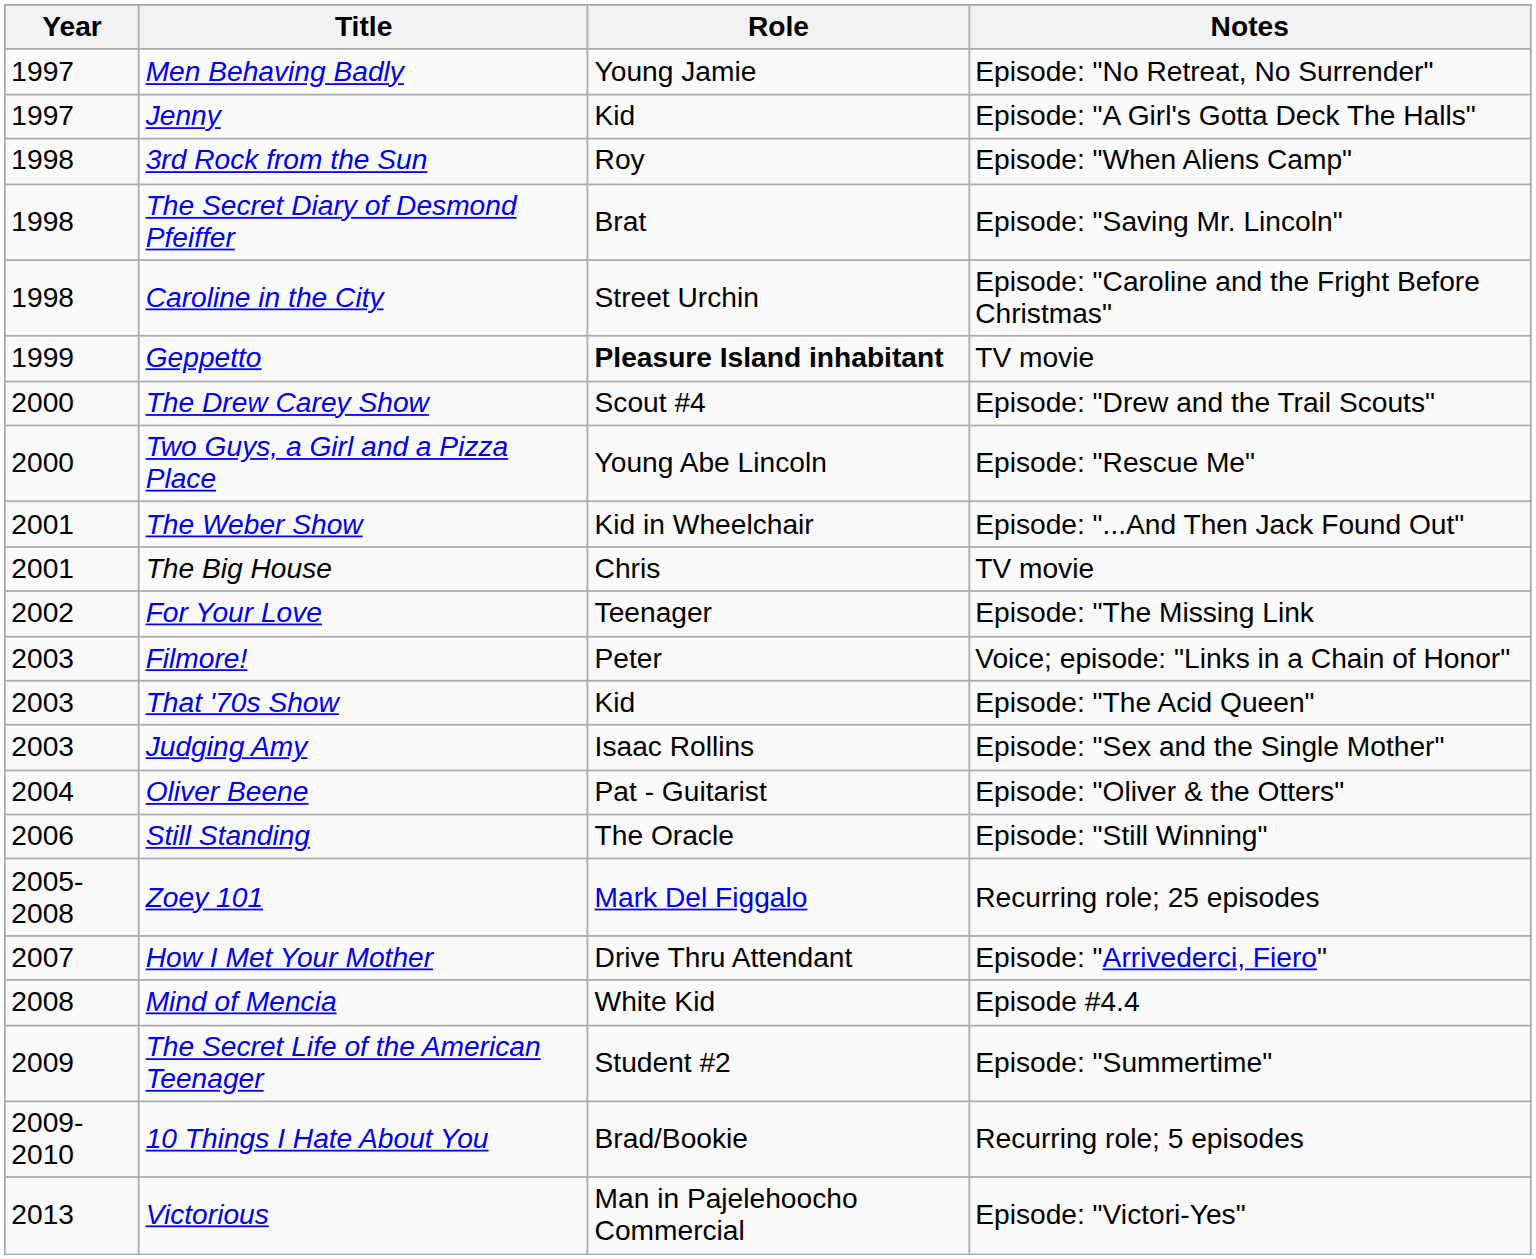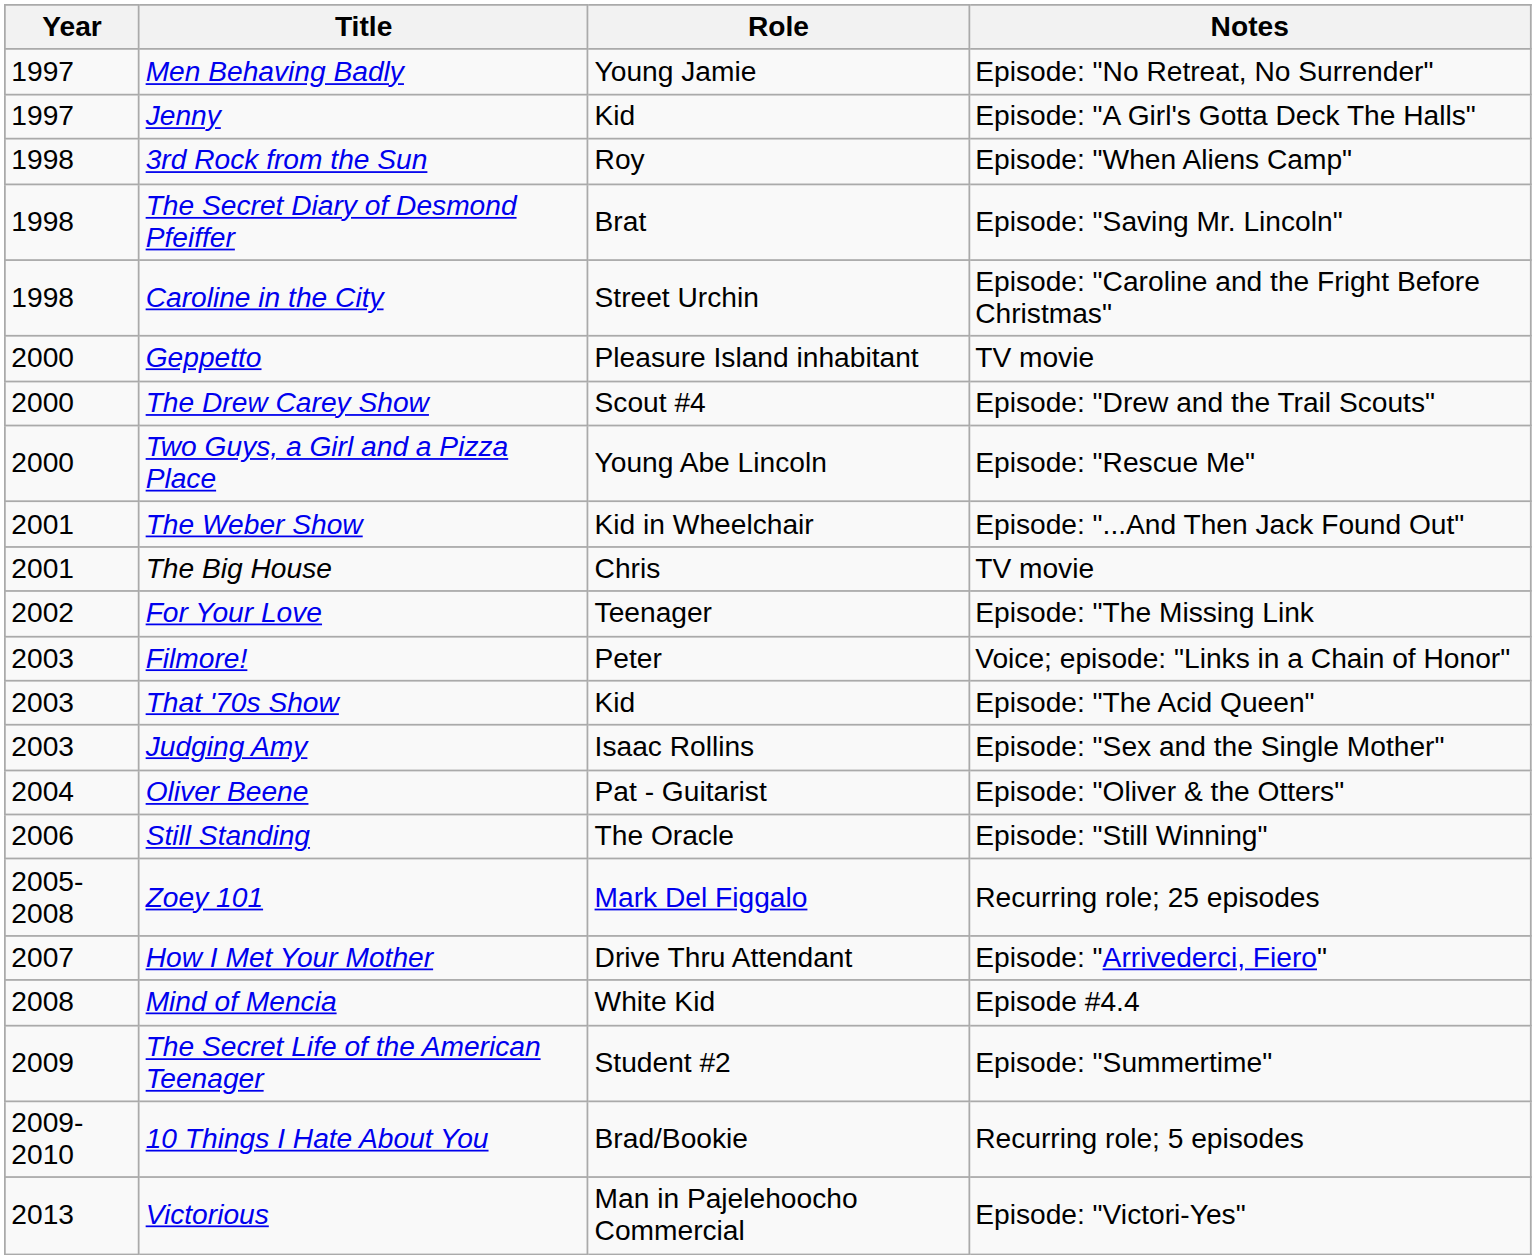 <table class="wikitable">
 <tr>
 <th>Year</th>
 <th>Title</th>
 <th>Role</th>
 <th>Notes</th>
 </tr>
 <tr>
 <td>1997</td>
 <td><em><a href='#'>Men Behaving Badly</a></em></td>
 <td>Young Jamie</td>
 <td>Episode: "No Retreat, No Surrender"</td>
 </tr>
 <tr>
 <td>1997</td>
 <td><em><a href='#'>Jenny</a></em></td>
 <td>Kid</td>
 <td>Episode: "A Girl's Gotta Deck The Halls"</td>
 </tr>
 <tr>
 <td>1998</td>
 <td><em><a href='#'>3rd Rock from the Sun</a></em></td>
 <td>Roy</td>
 <td>Episode: "When Aliens Camp"</td>
 </tr>
 <tr>
 <td>1998</td>
 <td><em><a href='#'>The Secret Diary of Desmond Pfeiffer</a></em></td>
 <td>Brat</td>
 <td>Episode: "Saving Mr. Lincoln"</td>
 </tr>
 <tr>
 <td>1998</td>
 <td><em><a href='#'>Caroline in the City</a></em></td>
 <td>Street Urchin</td>
 <td>Episode: "Caroline and the Fright Before Christmas"</td>
 </tr>
 <tr>
-<td>1999</td>
+<td>2000</td>
 <td><em><a href='#'>Geppetto</a></em></td>
-<td><strong>Pleasure Island inhabitant</strong></td>
+<td>Pleasure Island inhabitant</td>
 <td>TV movie</td>
 </tr>
 <tr>
 <td>2000</td>
 <td><em><a href='#'>The Drew Carey Show</a></em></td>
 <td>Scout #4</td>
 <td>Episode: "Drew and the Trail Scouts"</td>
 </tr>
 <tr>
 <td>2000</td>
 <td><em><a href='#'>Two Guys, a Girl and a Pizza Place</a></em></td>
 <td>Young Abe Lincoln</td>
 <td>Episode: "Rescue Me"</td>
 </tr>
 <tr>
 <td>2001</td>
 <td><em><a href='#'>The Weber Show</a></em></td>
 <td>Kid in Wheelchair</td>
 <td>Episode: "...And Then Jack Found Out"</td>
 </tr>
 <tr>
 <td>2001</td>
 <td><em>The Big House</em></td>
 <td>Chris</td>
 <td>TV movie</td>
 </tr>
 <tr>
 <td>2002</td>
 <td><em><a href='#'>For Your Love</a></em></td>
 <td>Teenager</td>
 <td>Episode: "The Missing Link</td>
 </tr>
 <tr>
 <td>2003</td>
 <td><em><a href='#'>Filmore!</a></em></td>
 <td>Peter</td>
 <td>Voice; episode: "Links in a Chain of Honor"</td>
 </tr>
 <tr>
 <td>2003</td>
 <td><em><a href='#'>That '70s Show</a></em></td>
 <td>Kid</td>
 <td>Episode: "The Acid Queen"</td>
 </tr>
 <tr>
 <td>2003</td>
 <td><em><a href='#'>Judging Amy</a></em></td>
 <td>Isaac Rollins</td>
 <td>Episode: "Sex and the Single Mother"</td>
 </tr>
 <tr>
 <td>2004</td>
 <td><em><a href='#'>Oliver Beene</a></em></td>
 <td>Pat - Guitarist</td>
 <td>Episode: "Oliver & the Otters"</td>
 </tr>
 <tr>
 <td>2006</td>
 <td><em><a href='#'>Still Standing</a></em></td>
 <td>The Oracle</td>
 <td>Episode: "Still Winning"</td>
 </tr>
 <tr>
 <td>2005-2008</td>
 <td><em><a href='#'>Zoey 101</a></em></td>
 <td><a href='#'>Mark Del Figgalo</a></td>
 <td>Recurring role; 25 episodes</td>
 </tr>
 <tr>
 <td>2007</td>
 <td><em><a href='#'>How I Met Your Mother</a></em></td>
 <td>Drive Thru Attendant</td>
 <td>Episode: "<a href='#'>Arrivederci, Fiero</a>"</td>
 </tr>
 <tr>
 <td>2008</td>
 <td><em><a href='#'>Mind of Mencia</a></em></td>
 <td>White Kid</td>
 <td>Episode #4.4</td>
 </tr>
 <tr>
 <td>2009</td>
 <td><em><a href='#'>The Secret Life of the American Teenager</a></em></td>
 <td>Student #2</td>
 <td>Episode: "Summertime"</td>
 </tr>
 <tr>
 <td>2009-2010</td>
 <td><em><a href='#'>10 Things I Hate About You</a></em></td>
 <td>Brad/Bookie</td>
 <td>Recurring role; 5 episodes</td>
 </tr>
 <tr>
 <td>2013</td>
 <td><em><a href='#'>Victorious</a></em></td>
 <td>Man in Pajelehoocho Commercial</td>
 <td>Episode: "Victori-Yes"</td>
 </tr>
 </table>
